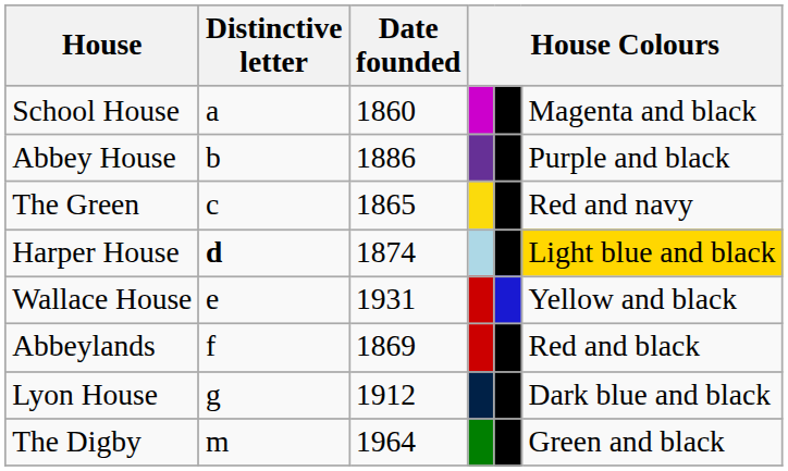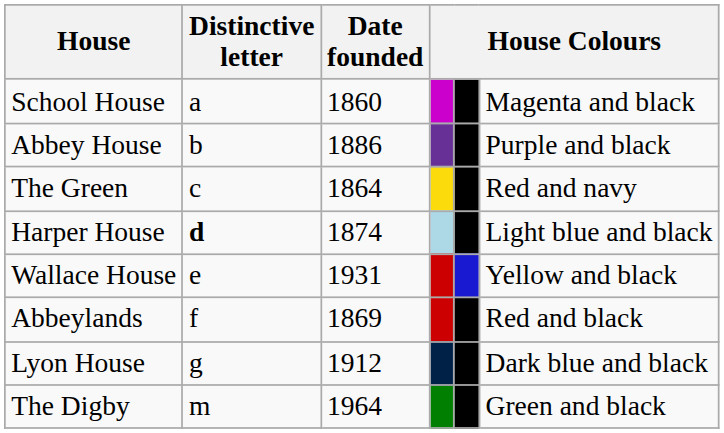 <table class="wikitable">
 <tr>
 <th>House</th>
 <th>Distinctive<br>letter</th>
 <th>Date<br>founded</th>
 <th colspan="3">House Colours</th>
 </tr>
 <tr>
 <td>School House</td>
 <td>a</td>
 <td>1860</td>
 <td style="background:#cc00cc; width:7px;"></td>
 <td style="background:#000000; width:7px;"></td>
 <td>Magenta and black</td>
 </tr>
 <tr>
 <td>Abbey House</td>
 <td>b</td>
 <td>1886</td>
 <td style="background:#663096; width:7px;"></td>
 <td style="background:#000000; width:7px;"></td>
 <td>Purple and black</td>
 </tr>
 <tr>
 <td>The Green</td>
 <td>c</td>
-<td>1865</td>
+<td>1864</td>
 <td style="background:#FBDB0C; width:7px;"></td>
 <td style="background:#000000; width:7px;"></td>
 <td>Red and navy</td>
 </tr>
 <tr>
 <td>Harper House</td>
 <td><strong>d</strong></td>
 <td>1874</td>
 <td style="background:#add8e6; width:7px;"></td>
 <td style="background:#000000; width:7px;"></td>
-<td style="background: gold;">Light blue and black</td>
+<td>Light blue and black</td>
 </tr>
 <tr>
 <td>Wallace House</td>
 <td>e</td>
 <td>1931</td>
 <td style="background:#cc0000; width:7px;"></td>
 <td style="background:#1919d2;"></td>
 <td>Yellow and black</td>
 </tr>
 <tr>
 <td>Abbeylands</td>
 <td>f</td>
 <td>1869</td>
 <td style="background:#cc0000; width:7px;"></td>
 <td style="background:#000000;"></td>
 <td>Red and black</td>
 </tr>
 <tr>
 <td>Lyon House</td>
 <td>g</td>
 <td>1912</td>
 <td style="background:#002147; width:7px;"></td>
 <td style="background:#000000;"></td>
 <td>Dark blue and black</td>
 </tr>
 <tr>
 <td>The Digby</td>
 <td>m</td>
 <td>1964</td>
 <td style="background:#007f00; width:7px;"></td>
 <td style="background:#000000;"></td>
 <td>Green and black</td>
 </tr>
 </table>
